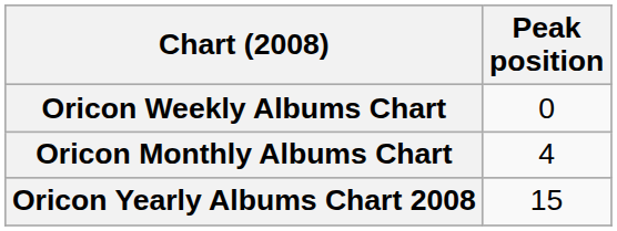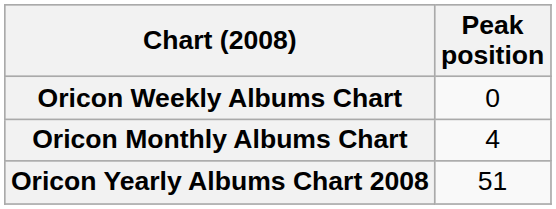 <table class="wikitable plainrowheaders">
 <tr>
 <th>Chart (2008)</th>
 <th>Peak<br>position</th>
 </tr>
 <tr>
 <th scope="row">Oricon Weekly Albums Chart</th>
 <td align="center">0</td>
 </tr>
 <tr>
 <th scope="row">Oricon Monthly Albums Chart</th>
 <td align="center">4</td>
 </tr>
 <tr>
 <th scope="row">Oricon Yearly Albums Chart 2008</th>
-<td align="center">15</td>
+<td align="center">51</td>
 </tr>
 </table>
